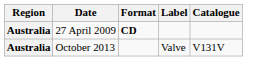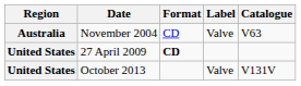 <table class="wikitable plainrowheaders">
 <tr>
 <th scope="col">Region</th>
 <th scope="col">Date</th>
 <th scope="col">Format</th>
 <th scope="col">Label</th>
 <th scope="col">Catalogue</th>
 </tr>
 <tr>
 <th scope="row">Australia</th>
+<td>November 2004</td>
+<td><a href='#'>CD</a></td>
+<td>Valve</td>
+<td>V63</td>
+</tr>
+<tr>
+<th scope="row">United States</th>
 <td>27 April 2009</td>
 <td><strong>CD</strong></td>
 <td></td>
 <td></td>
 </tr>
 <tr>
-<th scope="row">Australia</th>
+<th scope="row">United States</th>
 <td>October 2013</td>
 <td rowspan="2"></td>
 <td>Valve</td>
 <td>V131V</td>
 </tr>
 </table>
